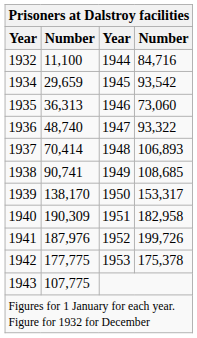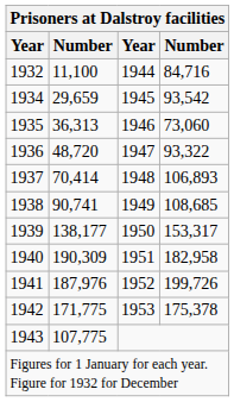 <table class="wikitable" style="float:right; margin-left:1.2em; margin-right:0em; ">
 <tr>
 <th colspan=4>Prisoners at Dalstroy facilities</th>
 </tr>
 <tr>
 <th>Year</th>
 <th>Number</th>
 <th>Year</th>
 <th>Number</th>
 </tr>
 <tr>
 <td>1932</td>
 <td>11,100</td>
 <td>1944</td>
 <td>84,716</td>
 </tr>
 <tr>
 <td>1934</td>
 <td>29,659</td>
 <td>1945</td>
 <td>93,542</td>
 </tr>
 <tr>
 <td>1935</td>
 <td>36,313</td>
 <td>1946</td>
 <td>73,060</td>
 </tr>
 <tr>
 <td>1936</td>
-<td>48,740</td>
+<td>48,720</td>
 <td>1947</td>
 <td>93,322</td>
 </tr>
 <tr>
 <td>1937</td>
 <td>70,414</td>
 <td>1948</td>
 <td>106,893</td>
 </tr>
 <tr>
 <td>1938</td>
 <td>90,741</td>
 <td>1949</td>
 <td>108,685</td>
 </tr>
 <tr>
 <td>1939</td>
-<td>138,170</td>
+<td>138,177</td>
 <td>1950</td>
 <td>153,317</td>
 </tr>
 <tr>
 <td>1940</td>
 <td>190,309</td>
 <td>1951</td>
 <td>182,958</td>
 </tr>
 <tr>
 <td>1941</td>
 <td>187,976</td>
 <td>1952</td>
 <td>199,726</td>
 </tr>
 <tr>
 <td>1942</td>
-<td>177,775</td>
+<td>171,775</td>
 <td>1953</td>
 <td>175,378</td>
 </tr>
 <tr>
 <td>1943</td>
 <td>107,775</td>
 <td colspan=2></td>
 </tr>
 <tr>
 <td colspan=4><small>Figures for 1 January for each year.<br>Figure for 1932 for December</small></td>
 </tr>
 </table>
